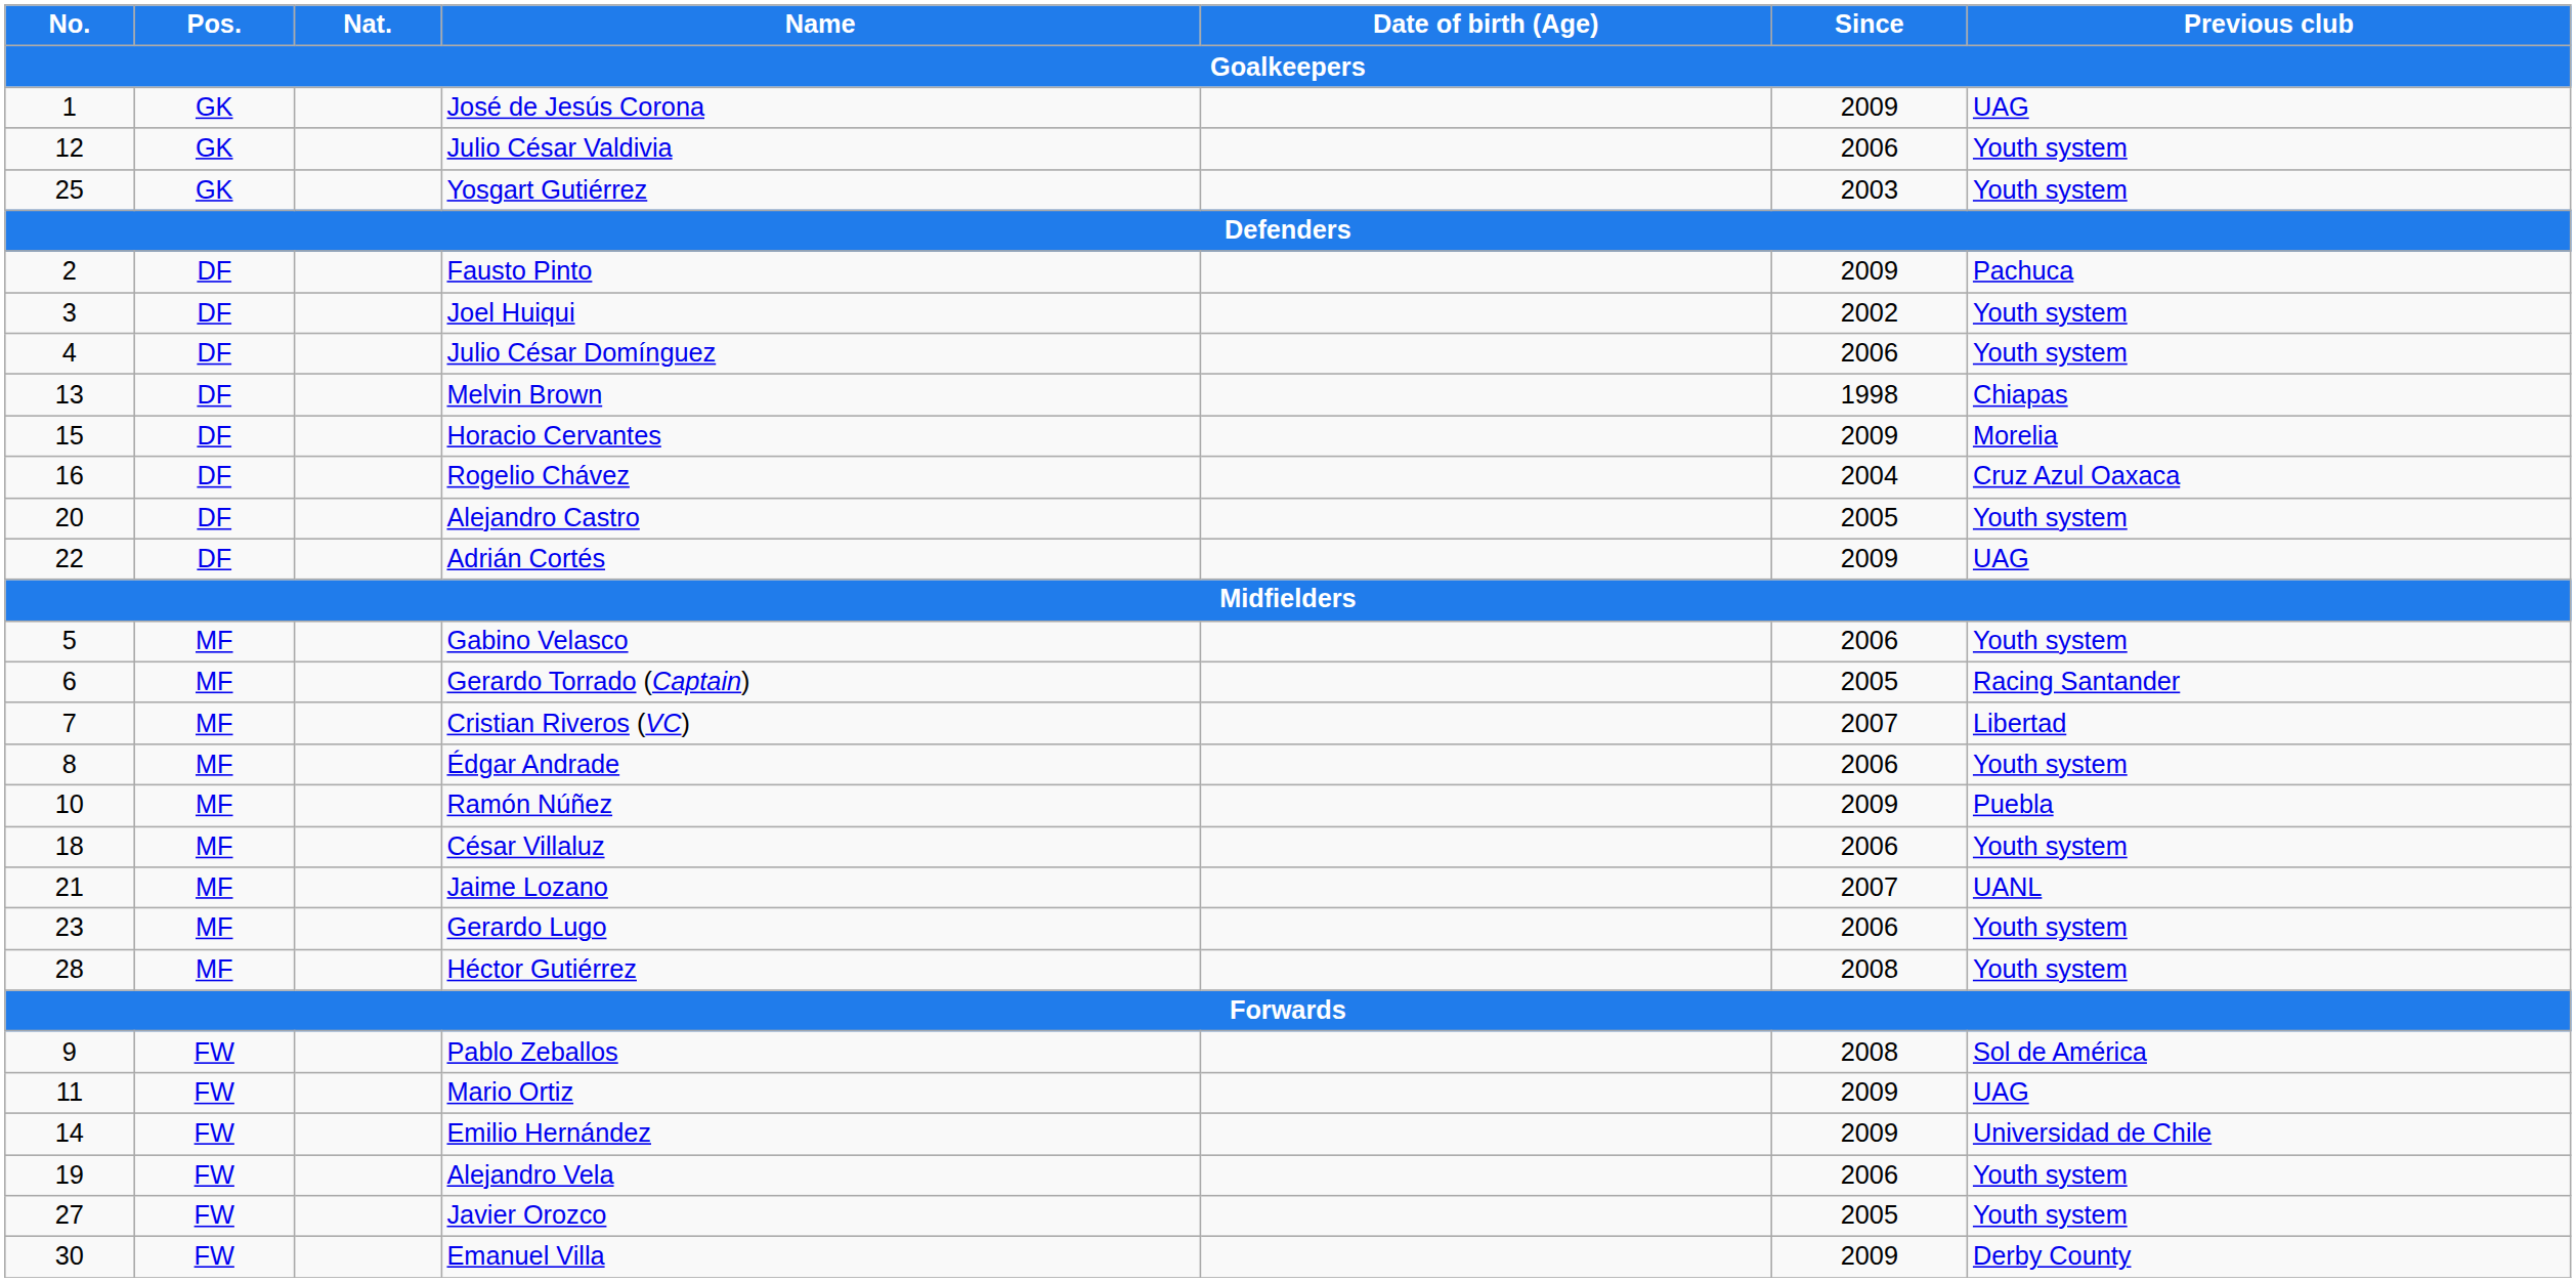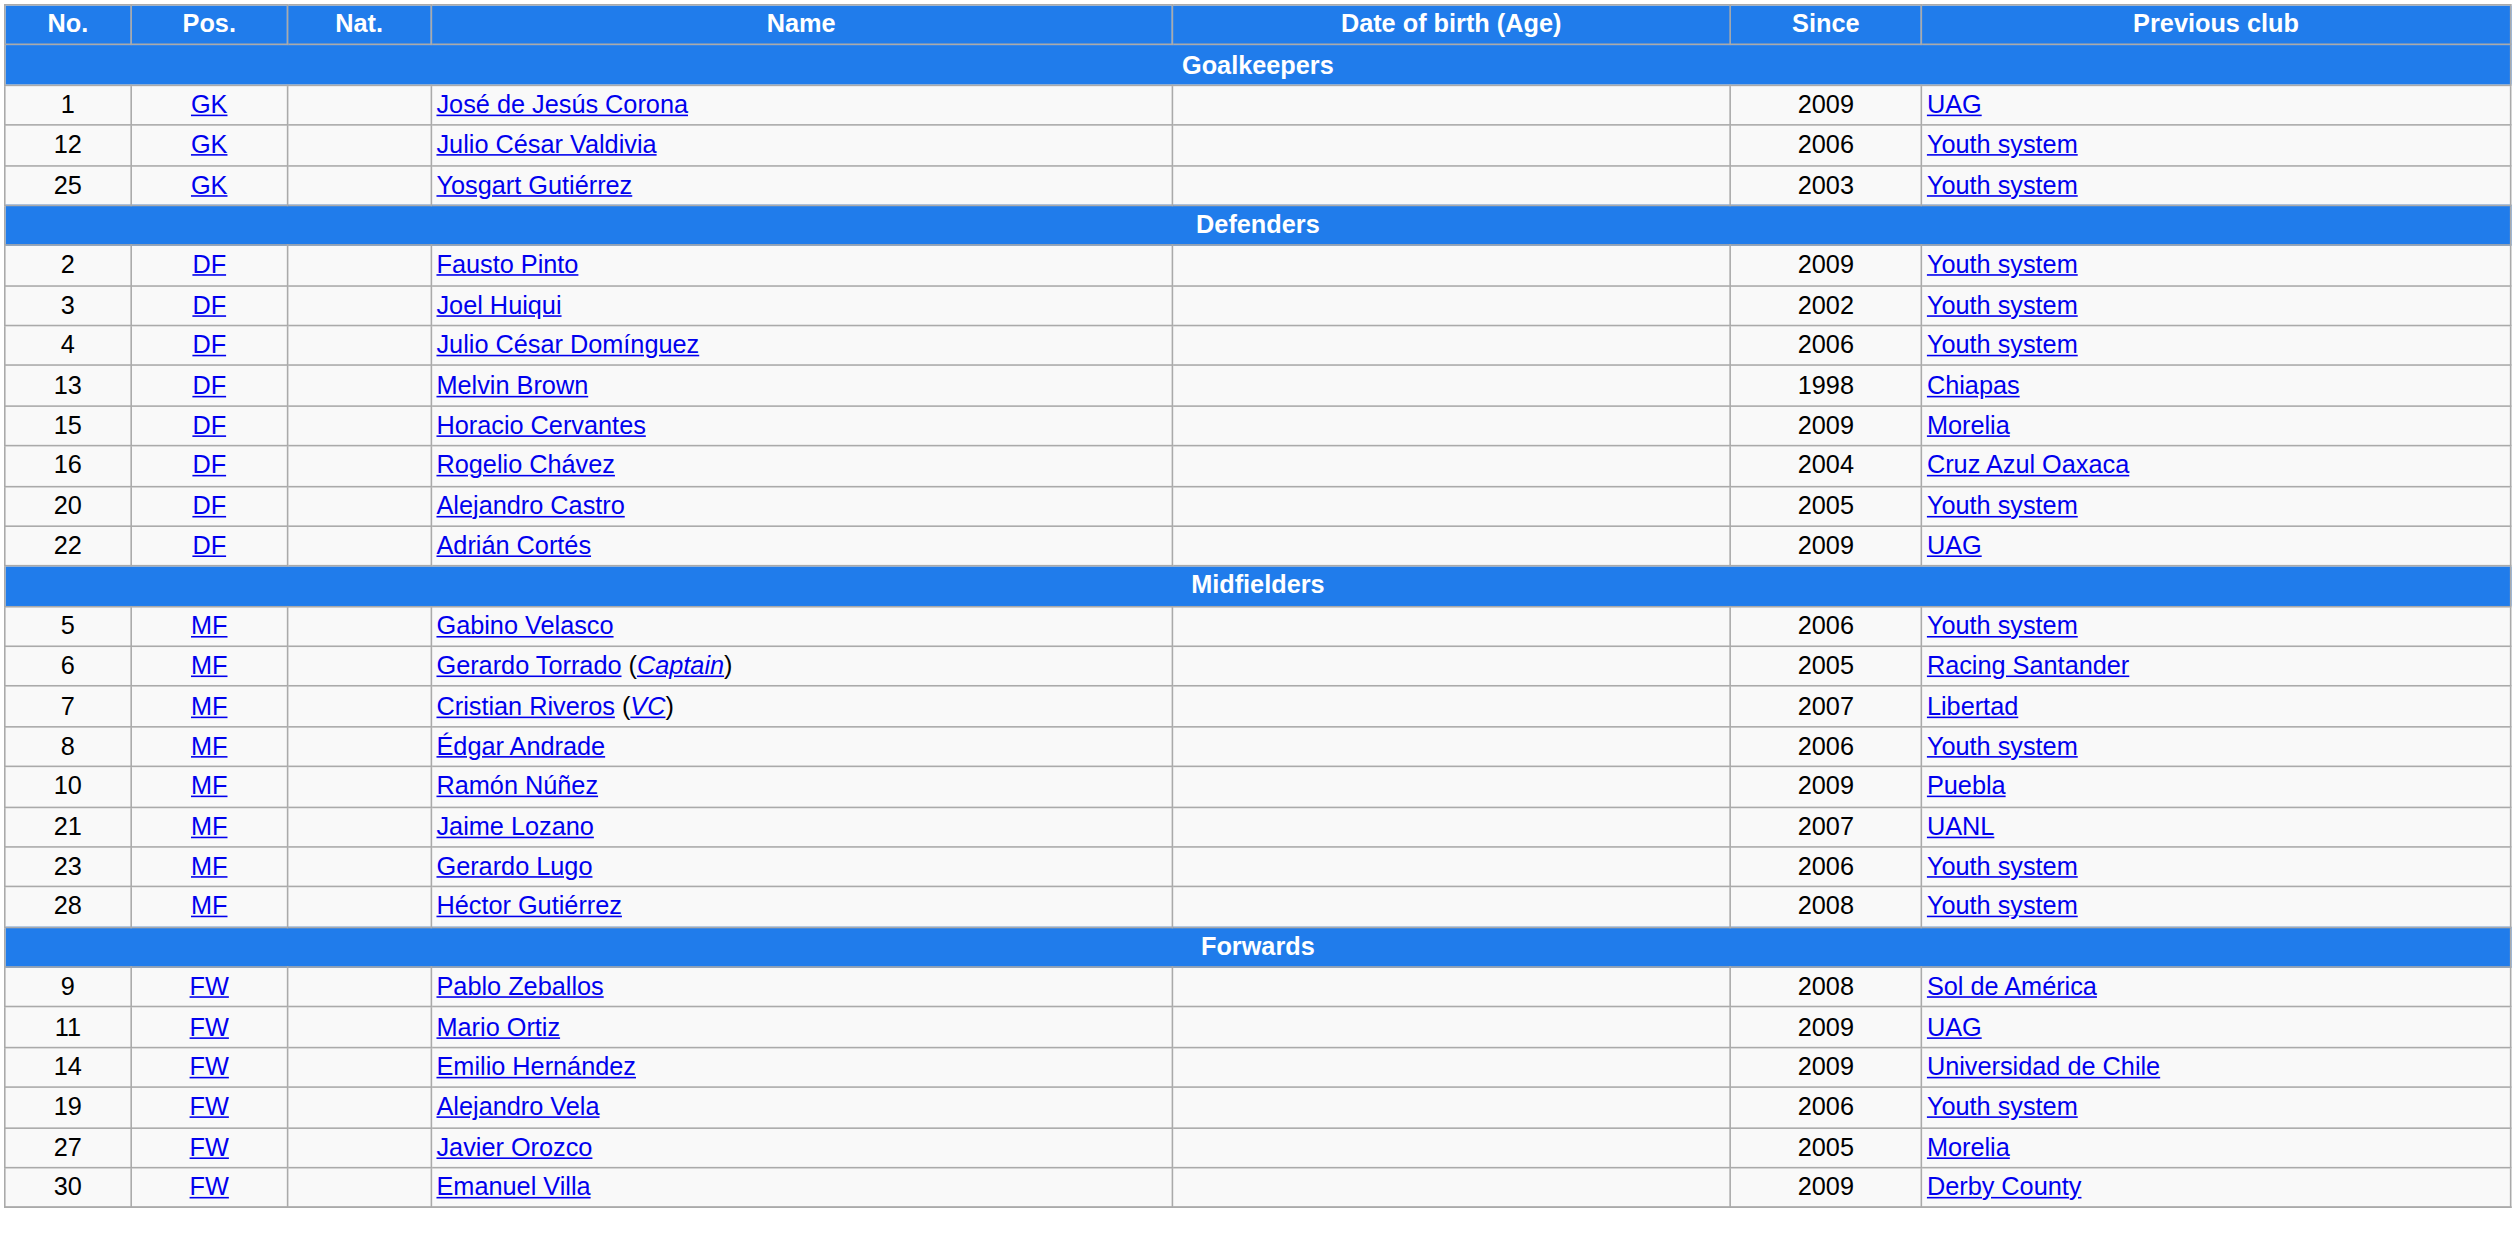 <table class="wikitable" style="text-align:center; font-size:100%; width:80%">
 <tr>
 <th style="background:#207CEB; color:white; text-align:center;">No.</th>
 <th style="background:#207CEB; color:white; text-align:center;">Pos.</th>
 <th style="background:#207CEB; color:white; text-align:center;">Nat.</th>
 <th style="background:#207CEB; color:white; text-align:center;">Name</th>
 <th style="background:#207CEB; color:white; text-align:center;">Date of birth (Age)</th>
 <th style="background:#207CEB; color:white; text-align:center;">Since</th>
 <th style="background:#207CEB; color:white; text-align:center;">Previous club</th>
 </tr>
 <tr>
 <th colspan="7" style="background:#207CEB; color:white; text-align:center">Goalkeepers</th>
 </tr>
 <tr>
 <td>1</td>
 <td><a href='#'>GK</a></td>
 <td></td>
 <td align=left><a href='#'>José de Jesús Corona</a></td>
 <td></td>
 <td>2009</td>
 <td align=left> <a href='#'>UAG</a></td>
 </tr>
 <tr>
 <td>12</td>
 <td><a href='#'>GK</a></td>
 <td></td>
 <td align=left><a href='#'>Julio César Valdivia</a></td>
 <td></td>
 <td>2006</td>
 <td align=left> <a href='#'>Youth system</a></td>
 </tr>
 <tr>
 <td>25</td>
 <td><a href='#'>GK</a></td>
 <td></td>
 <td align=left><a href='#'>Yosgart Gutiérrez</a></td>
 <td></td>
 <td>2003</td>
 <td align=left> <a href='#'>Youth system</a></td>
 </tr>
 <tr>
 <th colspan="7" style="background:#207CEB; color:white; text-align:center">Defenders</th>
 </tr>
 <tr>
 <td>2</td>
 <td><a href='#'>DF</a></td>
 <td></td>
 <td align=left><a href='#'>Fausto Pinto</a></td>
 <td></td>
 <td>2009 </td>
-<td align=left> <a href='#'>Pachuca</a></td>
+<td align=left> <a href='#'>Youth system</a></td>
 </tr>
 <tr>
 <td>3</td>
 <td><a href='#'>DF</a></td>
 <td></td>
 <td align=left><a href='#'>Joel Huiqui</a></td>
 <td></td>
 <td>2002</td>
 <td align=left> <a href='#'>Youth system</a></td>
 </tr>
 <tr>
 <td>4</td>
 <td><a href='#'>DF</a></td>
 <td></td>
 <td align=left><a href='#'>Julio César Domínguez</a></td>
 <td></td>
 <td>2006</td>
 <td align=left> <a href='#'>Youth system</a></td>
 </tr>
 <tr>
 <td>13</td>
 <td><a href='#'>DF</a></td>
 <td></td>
 <td align=left><a href='#'>Melvin Brown</a></td>
 <td></td>
 <td>1998</td>
 <td align=left> <a href='#'>Chiapas</a></td>
 </tr>
 <tr>
 <td>15</td>
 <td><a href='#'>DF</a></td>
 <td></td>
 <td align=left><a href='#'>Horacio Cervantes</a></td>
 <td></td>
 <td>2009</td>
 <td align=left> <a href='#'>Morelia</a></td>
 </tr>
 <tr>
 <td>16</td>
 <td><a href='#'>DF</a></td>
 <td></td>
 <td align=left><a href='#'>Rogelio Chávez</a></td>
 <td></td>
 <td>2004</td>
 <td align=left> <a href='#'>Cruz Azul Oaxaca</a></td>
 </tr>
 <tr>
 <td>20</td>
 <td><a href='#'>DF</a></td>
 <td></td>
 <td align=left><a href='#'>Alejandro Castro</a></td>
 <td></td>
 <td>2005</td>
 <td align=left> <a href='#'>Youth system</a></td>
 </tr>
 <tr>
 <td>22</td>
 <td><a href='#'>DF</a></td>
 <td></td>
 <td align=left><a href='#'>Adrián Cortés</a></td>
 <td></td>
 <td>2009</td>
 <td align=left> <a href='#'>UAG</a></td>
 </tr>
 <tr>
 <th colspan="7" style="background:#207CEB; color:white; text-align:center">Midfielders</th>
 </tr>
 <tr>
 <td>5</td>
 <td><a href='#'>MF</a></td>
 <td></td>
 <td align=left><a href='#'>Gabino Velasco</a></td>
 <td></td>
 <td>2006</td>
 <td align=left> <a href='#'>Youth system</a></td>
 </tr>
 <tr>
 <td>6</td>
 <td><a href='#'>MF</a></td>
 <td></td>
 <td align=left><a href='#'>Gerardo Torrado</a> (<em><a href='#'>Captain</a></em>)</td>
 <td></td>
 <td>2005</td>
 <td align=left> <a href='#'>Racing Santander</a></td>
 </tr>
 <tr>
 <td>7</td>
 <td><a href='#'>MF</a></td>
 <td></td>
 <td align=left><a href='#'>Cristian Riveros</a> (<em><a href='#'>VC</a></em>)</td>
 <td></td>
 <td>2007</td>
 <td align=left> <a href='#'>Libertad</a></td>
 </tr>
 <tr>
 <td>8</td>
 <td><a href='#'>MF</a></td>
 <td></td>
 <td align=left><a href='#'>Édgar Andrade</a></td>
 <td></td>
 <td>2006</td>
 <td align=left> <a href='#'>Youth system</a></td>
 </tr>
 <tr>
 <td>10</td>
 <td><a href='#'>MF</a></td>
 <td></td>
 <td align=left><a href='#'>Ramón Núñez</a></td>
 <td></td>
 <td>2009</td>
 <td align=left> <a href='#'>Puebla</a></td>
 </tr>
 <tr>
-<td>18</td>
-<td><a href='#'>MF</a></td>
-<td></td>
-<td align=left><a href='#'>César Villaluz</a></td>
-<td></td>
-<td>2006</td>
-<td align=left> <a href='#'>Youth system</a></td>
-</tr>
-<tr>
 <td>21</td>
 <td><a href='#'>MF</a></td>
 <td></td>
 <td align=left><a href='#'>Jaime Lozano</a></td>
 <td></td>
 <td>2007</td>
 <td align=left> <a href='#'>UANL</a></td>
 </tr>
 <tr>
 <td>23</td>
 <td><a href='#'>MF</a></td>
 <td></td>
 <td align=left><a href='#'>Gerardo Lugo</a></td>
 <td></td>
 <td>2006</td>
 <td align=left> <a href='#'>Youth system</a></td>
 </tr>
 <tr>
 <td>28</td>
 <td><a href='#'>MF</a></td>
 <td></td>
 <td align=left><a href='#'>Héctor Gutiérrez</a></td>
 <td></td>
 <td>2008</td>
 <td align=left> <a href='#'>Youth system</a></td>
 </tr>
 <tr>
 <th colspan="7" style="background:#207CEB; color:white; text-align:center">Forwards</th>
 </tr>
 <tr>
 <td>9</td>
 <td><a href='#'>FW</a></td>
 <td></td>
 <td align=left><a href='#'>Pablo Zeballos</a></td>
 <td></td>
 <td>2008 </td>
 <td align=left> <a href='#'>Sol de América</a></td>
 </tr>
 <tr>
 <td>11</td>
 <td><a href='#'>FW</a></td>
 <td></td>
 <td align=left><a href='#'>Mario Ortiz</a></td>
 <td></td>
 <td>2009</td>
 <td align=left> <a href='#'>UAG</a></td>
 </tr>
 <tr>
 <td>14</td>
 <td><a href='#'>FW</a></td>
 <td></td>
 <td align=left><a href='#'>Emilio Hernández</a></td>
 <td></td>
 <td>2009</td>
 <td align=left> <a href='#'>Universidad de Chile</a></td>
 </tr>
 <tr>
 <td>19</td>
 <td><a href='#'>FW</a></td>
 <td></td>
 <td align=left><a href='#'>Alejandro Vela</a></td>
 <td></td>
 <td>2006</td>
 <td align=left> <a href='#'>Youth system</a></td>
 </tr>
 <tr>
 <td>27</td>
 <td><a href='#'>FW</a></td>
 <td></td>
 <td align=left><a href='#'>Javier Orozco</a></td>
 <td></td>
 <td>2005</td>
-<td align=left> <a href='#'>Youth system</a></td>
+<td align=left> <a href='#'>Morelia</a></td>
 </tr>
 <tr>
 <td>30</td>
 <td><a href='#'>FW</a></td>
 <td></td>
 <td align=left><a href='#'>Emanuel Villa</a></td>
 <td></td>
 <td>2009</td>
 <td align=left> <a href='#'>Derby County</a></td>
 </tr>
 <tr>
 </tr>
 </table>
